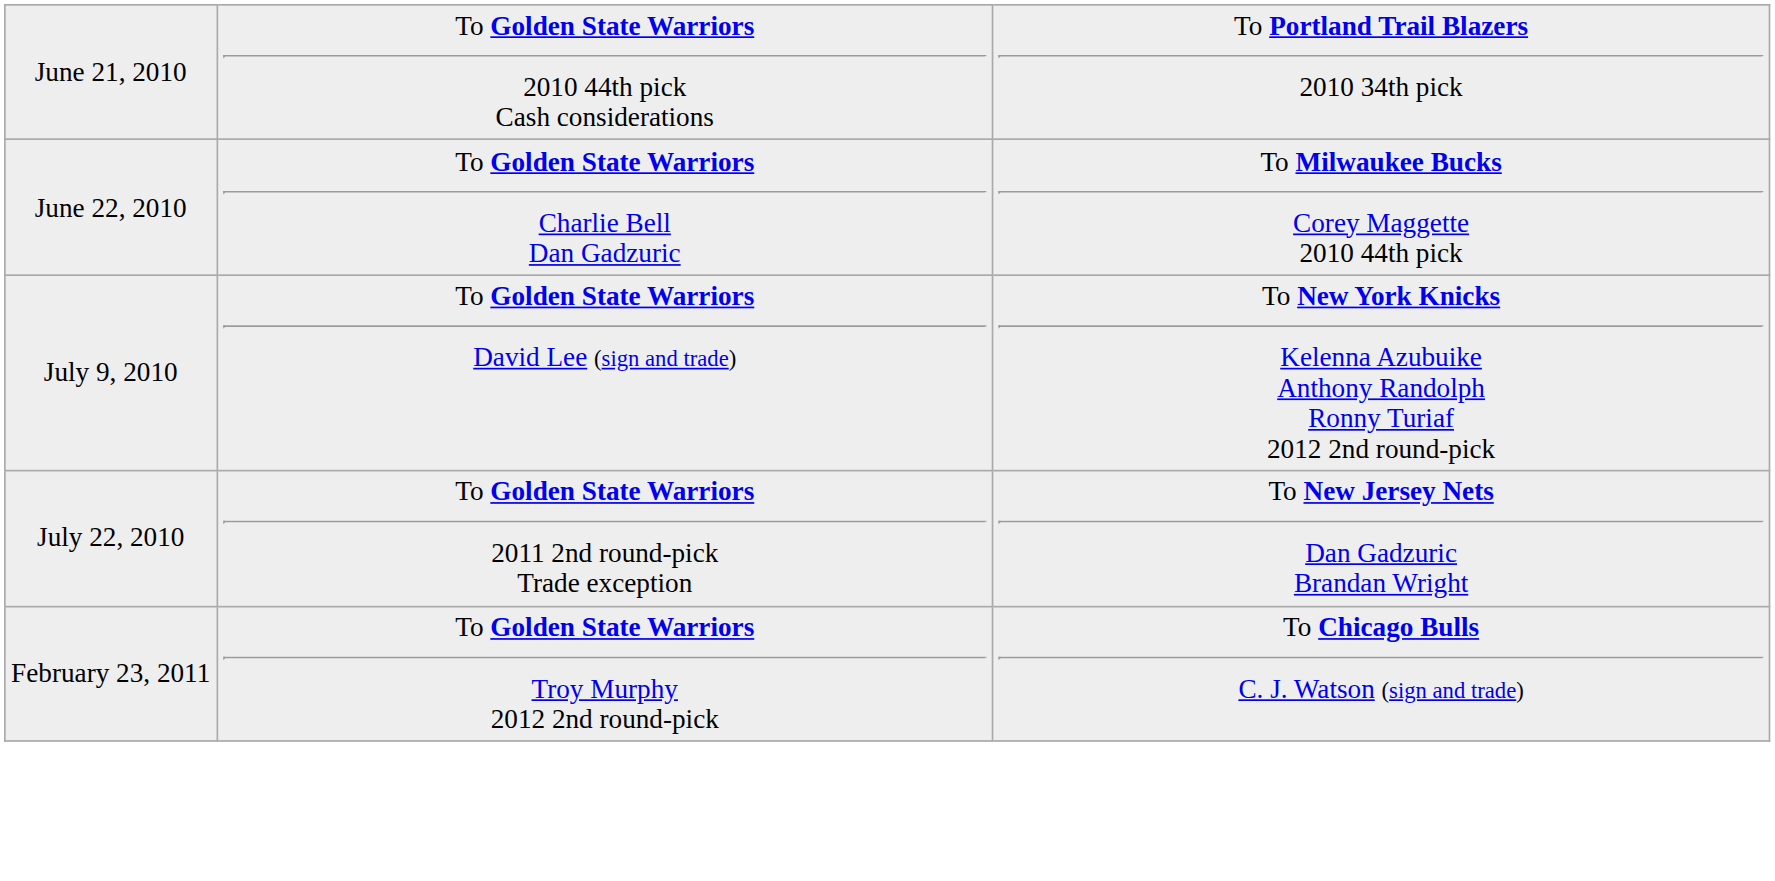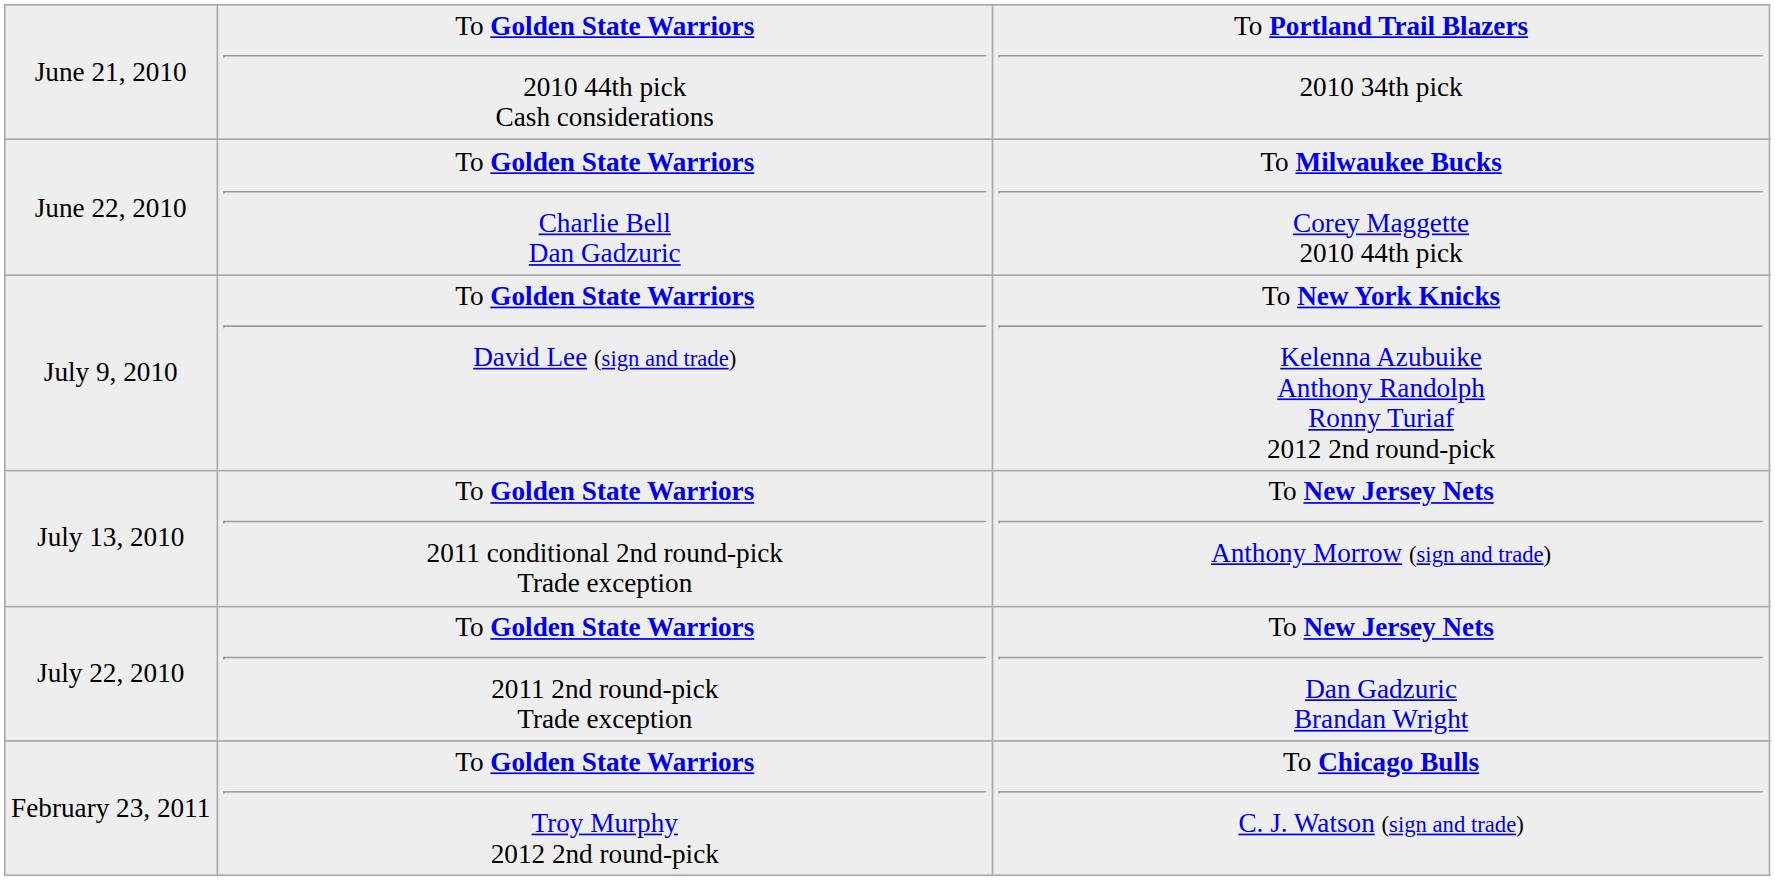 <table class="wikitable sortable sortable" style="text-align: center">
 <tr style="background:#eee;">
 <td style="width:12%">June 21, 2010</td>
 <td style="width:44%; vertical-align:top;">To <strong><a href='#'>Golden State Warriors</a></strong><hr>2010 44th pick <br>Cash considerations</td>
 <td style="width:44%; vertical-align:top;">To <strong><a href='#'>Portland Trail Blazers</a></strong><hr>2010 34th pick</td>
 </tr>
 <tr style="background:#eee;">
 <td style="width:12%">June 22, 2010</td>
 <td style="width:44%; vertical-align:top;">To <strong><a href='#'>Golden State Warriors</a></strong><hr><a href='#'>Charlie Bell</a> <br><a href='#'>Dan Gadzuric</a></td>
 <td style="width:44%; vertical-align:top;">To <strong><a href='#'>Milwaukee Bucks</a></strong><hr><a href='#'>Corey Maggette</a><br>2010 44th pick</td>
 </tr>
 <tr style="background:#eee;">
 <td style="width:12%">July 9, 2010</td>
 <td style="width:44%; vertical-align:top;">To <strong><a href='#'>Golden State Warriors</a></strong><hr><a href='#'>David Lee</a> <small>(<a href='#'>sign and trade</a>)</small></td>
 <td style="width:44%; vertical-align:top;">To <strong><a href='#'>New York Knicks</a></strong><hr><a href='#'>Kelenna Azubuike</a><br><a href='#'>Anthony Randolph</a><br><a href='#'>Ronny Turiaf</a><br>2012 2nd round-pick</td>
 </tr>
 <tr style="background:#eee;">
+<td style="width:12%">July 13, 2010</td>
+<td style="width:44%; vertical-align:top;">To <strong><a href='#'>Golden State Warriors</a></strong><hr>2011 conditional 2nd round-pick <br>Trade exception</td>
+<td style="width:44%; vertical-align:top;">To <strong><a href='#'>New Jersey Nets</a></strong><hr><a href='#'>Anthony Morrow</a> <small>(<a href='#'>sign and trade</a>)</small></td>
+</tr>
+<tr style="background:#eee;">
 <td style="width:12%">July 22, 2010</td>
 <td style="width:44%; vertical-align:top;">To <strong><a href='#'>Golden State Warriors</a></strong><hr>2011 2nd round-pick<br>Trade exception</td>
 <td style="width:44%; vertical-align:top;">To <strong><a href='#'>New Jersey Nets</a></strong><hr><a href='#'>Dan Gadzuric</a><br><a href='#'>Brandan Wright</a></td>
 </tr>
 <tr style="background:#eee;">
 <td style="width:12%">February 23, 2011</td>
 <td style="width:44%; vertical-align:top;">To <strong><a href='#'>Golden State Warriors</a></strong><hr><a href='#'>Troy Murphy</a> <br>2012 2nd round-pick</td>
 <td style="width:44%; vertical-align:top;">To <strong><a href='#'>Chicago Bulls</a></strong><hr><a href='#'>C. J. Watson</a> <small>(<a href='#'>sign and trade</a>)</small></td>
 </tr>
 </table>
